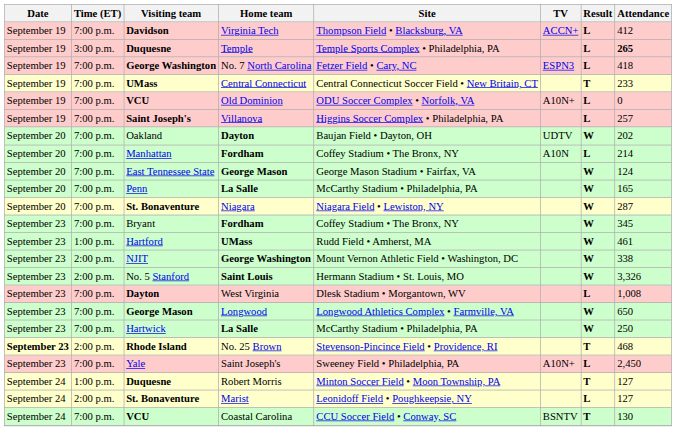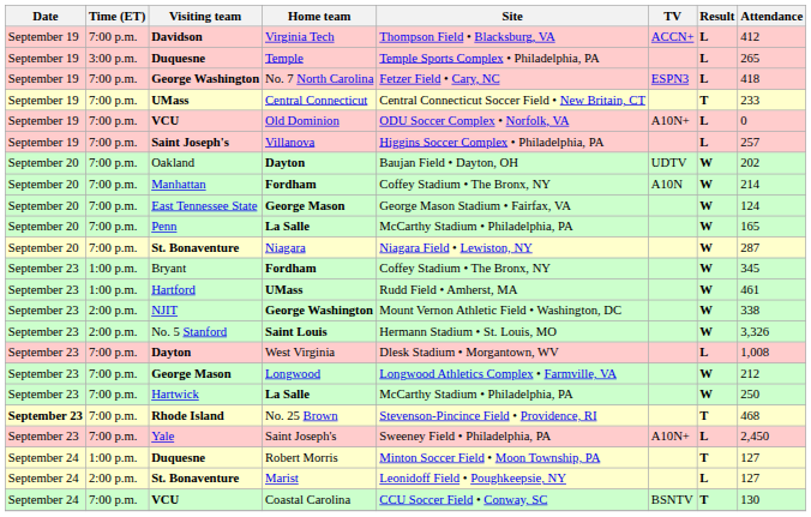 <table class="wikitable" style="font-size:95%;">
 <tr>
 <th>Date</th>
 <th>Time (ET)</th>
 <th>Visiting team</th>
 <th>Home team</th>
 <th>Site</th>
 <th>TV</th>
 <th>Result</th>
 <th>Attendance</th>
 </tr>
 <tr style="background:#fcc;">
 <td>September 19</td>
 <td>7:00 p.m.</td>
 <td><strong>Davidson</strong></td>
 <td><a href='#'>Virginia Tech</a></td>
 <td><a href='#'>Thompson Field</a> • <a href='#'>Blacksburg, VA</a></td>
 <td><a href='#'>ACCN+</a></td>
 <td><strong>L</strong> </td>
 <td>412</td>
 </tr>
 <tr style="background:#fcc;">
 <td>September 19</td>
 <td>3:00 p.m.</td>
 <td><strong>Duquesne</strong></td>
 <td><a href='#'>Temple</a></td>
 <td><a href='#'>Temple Sports Complex</a> • Philadelphia, PA</td>
 <td></td>
 <td><strong>L</strong> </td>
-<td><strong>265</strong></td>
+<td>265</td>
 </tr>
 <tr style="background:#fcc;">
 <td>September 19</td>
 <td>7:00 p.m.</td>
 <td><strong>George Washington</strong></td>
 <td>No. 7 <a href='#'>North Carolina</a></td>
 <td><a href='#'>Fetzer Field</a> • <a href='#'>Cary, NC</a></td>
 <td><a href='#'>ESPN3</a></td>
 <td><strong>L</strong> </td>
 <td>418</td>
 </tr>
 <tr style="background:#ffc;">
 <td>September 19</td>
 <td>7:00 p.m.</td>
 <td><strong>UMass</strong></td>
 <td><a href='#'>Central Connecticut</a></td>
 <td>Central Connecticut Soccer Field • <a href='#'>New Britain, CT</a></td>
 <td></td>
 <td><strong>T</strong>  </td>
 <td>233</td>
 </tr>
 <tr style="background:#fcc;">
 <td>September 19</td>
 <td>7:00 p.m.</td>
 <td><strong>VCU</strong></td>
 <td><a href='#'>Old Dominion</a></td>
 <td><a href='#'>ODU Soccer Complex</a> • <a href='#'>Norfolk, VA</a><br></td>
 <td>A10N+</td>
 <td><strong>L</strong> </td>
 <td>0</td>
 </tr>
 <tr style="background:#fcc;">
 <td>September 19</td>
 <td>7:00 p.m.</td>
 <td><strong>Saint Joseph's</strong></td>
 <td><a href='#'>Villanova</a></td>
 <td><a href='#'>Higgins Soccer Complex</a> • Philadelphia, PA<br></td>
 <td></td>
 <td><strong>L</strong> </td>
 <td>257</td>
 </tr>
 <tr style="background:#cfc;">
 <td>September 20</td>
 <td>7:00 p.m.</td>
 <td>Oakland</td>
 <td><strong>Dayton</strong></td>
 <td>Baujan Field • Dayton, OH</td>
 <td>UDTV</td>
 <td><strong>W</strong> </td>
 <td>202</td>
 </tr>
 <tr style="background:#cfc;">
 <td>September 20</td>
 <td>7:00 p.m.</td>
 <td><a href='#'>Manhattan</a></td>
 <td><strong>Fordham</strong></td>
 <td>Coffey Stadium • The Bronx, NY</td>
 <td>A10N</td>
-<td><strong>L</strong> </td>
+<td><strong>W</strong> </td>
 <td>214</td>
 </tr>
 <tr style="background:#cfc;">
 <td>September 20</td>
 <td>7:00 p.m.</td>
 <td><a href='#'>East Tennessee State</a></td>
 <td><strong>George Mason</strong></td>
 <td>George Mason Stadium • Fairfax, VA</td>
 <td></td>
 <td><strong>W</strong> </td>
 <td>124</td>
 </tr>
 <tr style="background:#cfc;">
 <td>September 20</td>
 <td>7:00 p.m.</td>
 <td><a href='#'>Penn</a></td>
 <td><strong>La Salle</strong></td>
 <td>McCarthy Stadium • Philadelphia, PA</td>
 <td></td>
 <td><strong>W</strong> </td>
 <td>165</td>
 </tr>
 <tr style="background:#ffc;">
 <td>September 20</td>
 <td>7:00 p.m.</td>
 <td><strong>St. Bonaventure</strong></td>
 <td><a href='#'>Niagara</a></td>
 <td><a href='#'>Niagara Field</a> • <a href='#'>Lewiston, NY</a></td>
 <td></td>
 <td><strong>W</strong> </td>
 <td>287</td>
 </tr>
 <tr style="background:#cfc;">
 <td>September 23</td>
-<td>7:00 p.m.</td>
+<td>1:00 p.m.</td>
 <td>Bryant</td>
 <td><strong>Fordham</strong></td>
 <td>Coffey Stadium • The Bronx, NY</td>
 <td></td>
 <td><strong>W</strong> </td>
 <td>345</td>
 </tr>
 <tr style="background:#cfc;">
 <td>September 23</td>
 <td>1:00 p.m.</td>
 <td><a href='#'>Hartford</a></td>
 <td><strong>UMass</strong></td>
 <td>Rudd Field • Amherst, MA</td>
 <td></td>
 <td><strong>W</strong> </td>
 <td>461</td>
 </tr>
 <tr style="background:#cfc;">
 <td>September 23</td>
 <td>2:00 p.m.</td>
 <td><a href='#'>NJIT</a></td>
 <td><strong>George Washington</strong></td>
 <td>Mount Vernon Athletic Field • Washington, DC</td>
 <td></td>
 <td><strong>W</strong> </td>
 <td>338</td>
 </tr>
 <tr style="background:#cfc;">
 <td>September 23</td>
 <td>2:00 p.m.</td>
 <td>No. 5 <a href='#'>Stanford</a></td>
 <td><strong>Saint Louis</strong></td>
 <td>Hermann Stadium • St. Louis, MO</td>
 <td></td>
 <td><strong>W</strong> </td>
 <td>3,326</td>
 </tr>
 <tr style="background:#fcc;">
 <td>September 23</td>
 <td>7:00 p.m.</td>
 <td><strong>Dayton</strong></td>
 <td>West Virginia</td>
 <td>Dlesk Stadium • Morgantown, WV</td>
 <td></td>
 <td><strong>L</strong> </td>
 <td>1,008</td>
 </tr>
 <tr style="background:#cfc;">
 <td>September 23</td>
 <td>7:00 p.m.</td>
 <td><strong>George Mason</strong></td>
 <td><a href='#'>Longwood</a></td>
 <td><a href='#'>Longwood Athletics Complex</a> • <a href='#'>Farmville, VA</a></td>
 <td></td>
 <td><strong>W</strong> </td>
-<td>650</td>
+<td>212</td>
 </tr>
 <tr style="background:#cfc;">
 <td>September 23</td>
 <td>7:00 p.m.</td>
 <td><a href='#'>Hartwick</a></td>
 <td><strong>La Salle</strong></td>
 <td>McCarthy Stadium • Philadelphia, PA</td>
 <td></td>
 <td><strong>W</strong> </td>
 <td>250</td>
 </tr>
 <tr style="background:#ffc;">
 <td><strong>September 23</strong></td>
-<td>2:00 p.m.</td>
+<td>7:00 p.m.</td>
 <td><strong>Rhode Island</strong></td>
 <td>No. 25 <a href='#'>Brown</a></td>
 <td><a href='#'>Stevenson-Pincince Field</a> • <a href='#'>Providence, RI</a></td>
 <td></td>
 <td><strong>T</strong>  </td>
 <td>468</td>
 </tr>
 <tr style="background:#fcc;">
 <td>September 23</td>
 <td>7:00 p.m.</td>
 <td><a href='#'>Yale</a></td>
 <td>Saint Joseph's</td>
 <td>Sweeney Field • Philadelphia, PA</td>
 <td>A10N+</td>
 <td><strong>L</strong> </td>
 <td>2,450</td>
 </tr>
 <tr style="background:#ffc;">
 <td>September 24</td>
 <td>1:00 p.m.</td>
 <td><strong>Duquesne</strong></td>
 <td>Robert Morris</td>
 <td><a href='#'>Minton Soccer Field</a> • <a href='#'>Moon Township, PA</a></td>
 <td></td>
 <td><strong>T</strong>  </td>
 <td>127</td>
 </tr>
 <tr style="background:#ffc;">
 <td>September 24</td>
 <td>2:00 p.m.</td>
 <td><strong>St. Bonaventure</strong></td>
 <td><a href='#'>Marist</a></td>
 <td><a href='#'>Leonidoff Field</a> • <a href='#'>Poughkeepsie, NY</a></td>
 <td></td>
 <td><strong>L</strong> </td>
 <td>127</td>
 </tr>
 <tr style="background:#cfc;">
 <td>September 24</td>
 <td>7:00 p.m.</td>
 <td><strong>VCU</strong></td>
 <td>Coastal Carolina</td>
 <td><a href='#'>CCU Soccer Field</a> • <a href='#'>Conway, SC</a></td>
 <td>BSNTV</td>
 <td><strong>T</strong>  </td>
 <td>130</td>
 </tr>
 <tr>
 </tr>
 </table>
